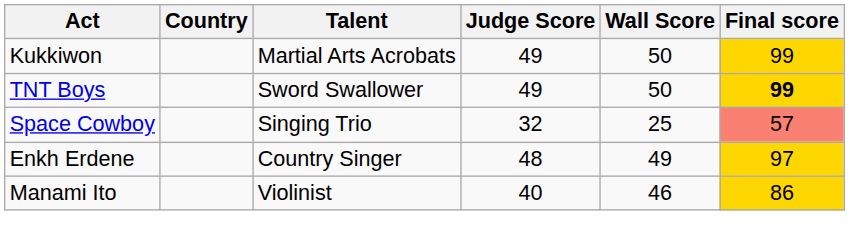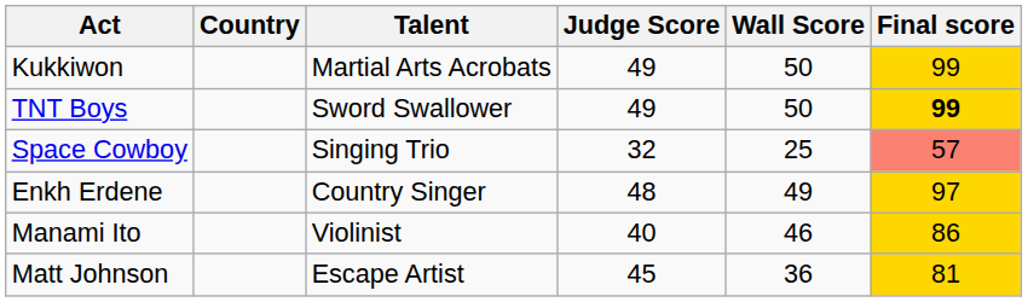 <table class="wikitable">
 <tr>
 <th>Act</th>
 <th>Country</th>
 <th>Talent</th>
 <th>Judge Score</th>
 <th>Wall Score</th>
 <th>Final score</th>
 </tr>
 <tr>
 <td>Kukkiwon</td>
 <td></td>
 <td>Martial Arts Acrobats</td>
 <td align=center>49</td>
 <td align=center>50</td>
 <td align=center bgcolor="gold">99</td>
 </tr>
 <tr>
 <td><a href='#'>TNT Boys</a></td>
 <td></td>
 <td>Sword Swallower</td>
 <td align=center>49</td>
 <td align=center>50</td>
 <td align=center bgcolor="gold"><strong>99</strong></td>
 </tr>
 <tr>
 <td><a href='#'>Space Cowboy</a></td>
 <td></td>
 <td>Singing Trio</td>
 <td align=center>32</td>
 <td align=center>25</td>
 <td align=center bgcolor="salmon">57</td>
 </tr>
 <tr>
 <td>Enkh Erdene</td>
 <td></td>
 <td>Country Singer</td>
 <td align=center>48</td>
 <td align=center>49</td>
 <td align=center bgcolor="gold">97</td>
 </tr>
 <tr>
 <td>Manami Ito</td>
 <td></td>
 <td>Violinist</td>
 <td align=center>40</td>
 <td align=center>46</td>
 <td align=center bgcolor="gold">86</td>
 </tr>
+<tr>
+<td>Matt Johnson</td>
+<td></td>
+<td>Escape Artist</td>
+<td align=center>45</td>
+<td align=center>36</td>
+<td align=center bgcolor="gold">81</td>
+</tr>
 </table>
